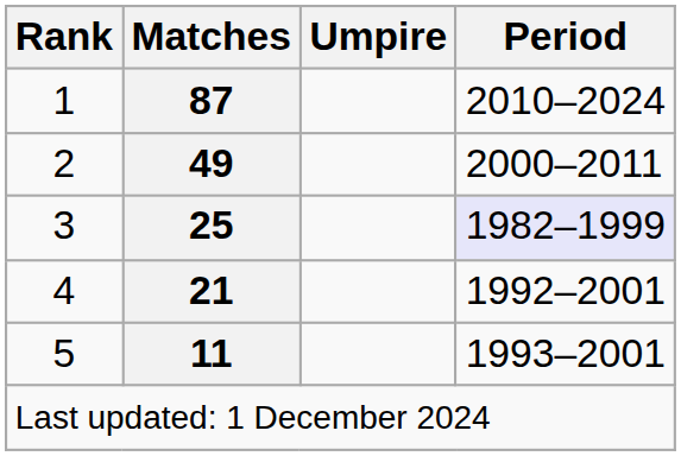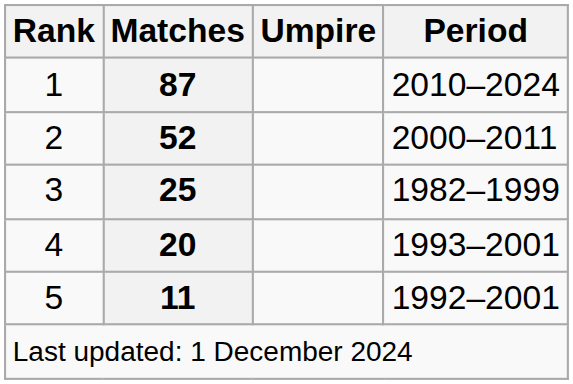 <table class="wikitable plainrowheaders sortable">
 <tr>
 <th scope=col>Rank</th>
 <th scope=col>Matches</th>
 <th scope=col>Umpire</th>
 <th scope=col>Period</th>
 </tr>
 <tr>
 <td style="text-align:center">1</td>
 <th scope=row style=text-align:center;>87</th>
 <td></td>
 <td>2010–2024</td>
 </tr>
 <tr>
 <td style="text-align:center">2</td>
-<th scope=row style=text-align:center;>49</th>
+<th scope=row style=text-align:center;>52</th>
 <td></td>
 <td>2000–2011</td>
 </tr>
 <tr>
 <td style="text-align:center">3</td>
 <th scope=row style=text-align:center;>25</th>
 <td></td>
-<td style="background: lavender;">1982–1999</td>
+<td>1982–1999</td>
 </tr>
 <tr>
 <td style="text-align:center">4</td>
-<th scope=row style=text-align:center;>21</th>
+<th scope=row style=text-align:center;>20</th>
 <td></td>
-<td>1992–2001</td>
+<td>1993–2001</td>
 </tr>
 <tr>
 <td style="text-align:center">5</td>
 <th scope=row style=text-align:center;>11</th>
 <td></td>
-<td>1993–2001</td>
+<td>1992–2001</td>
 </tr>
 <tr class=sortbottom>
 <td colspan=4><small>Last updated: 1 December 2024</small></td>
 </tr>
 </table>
